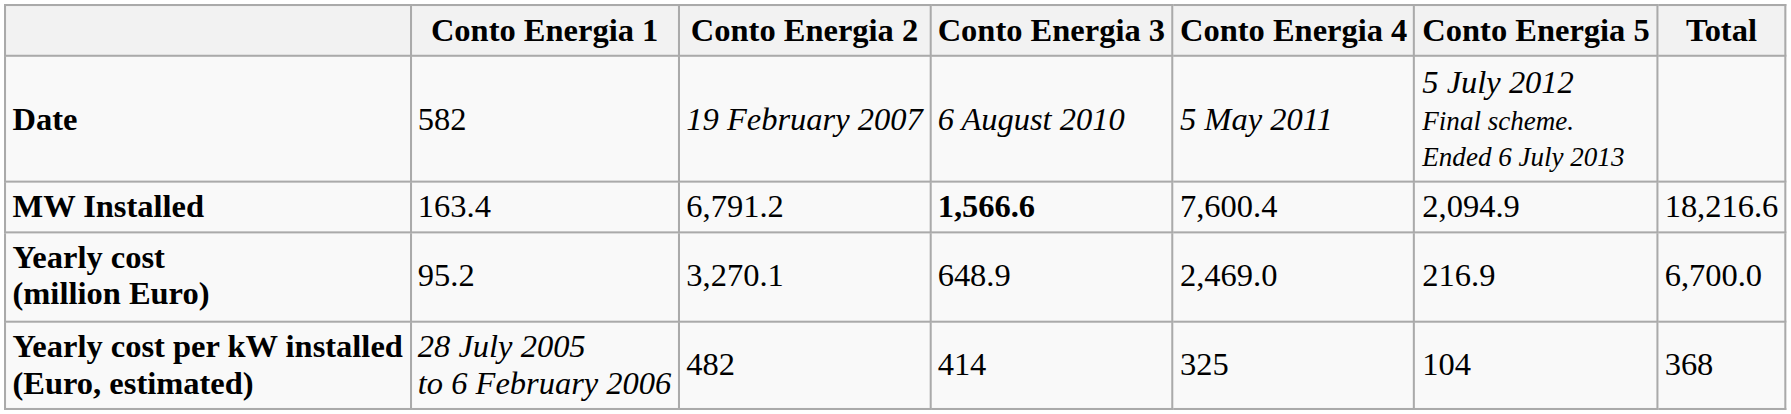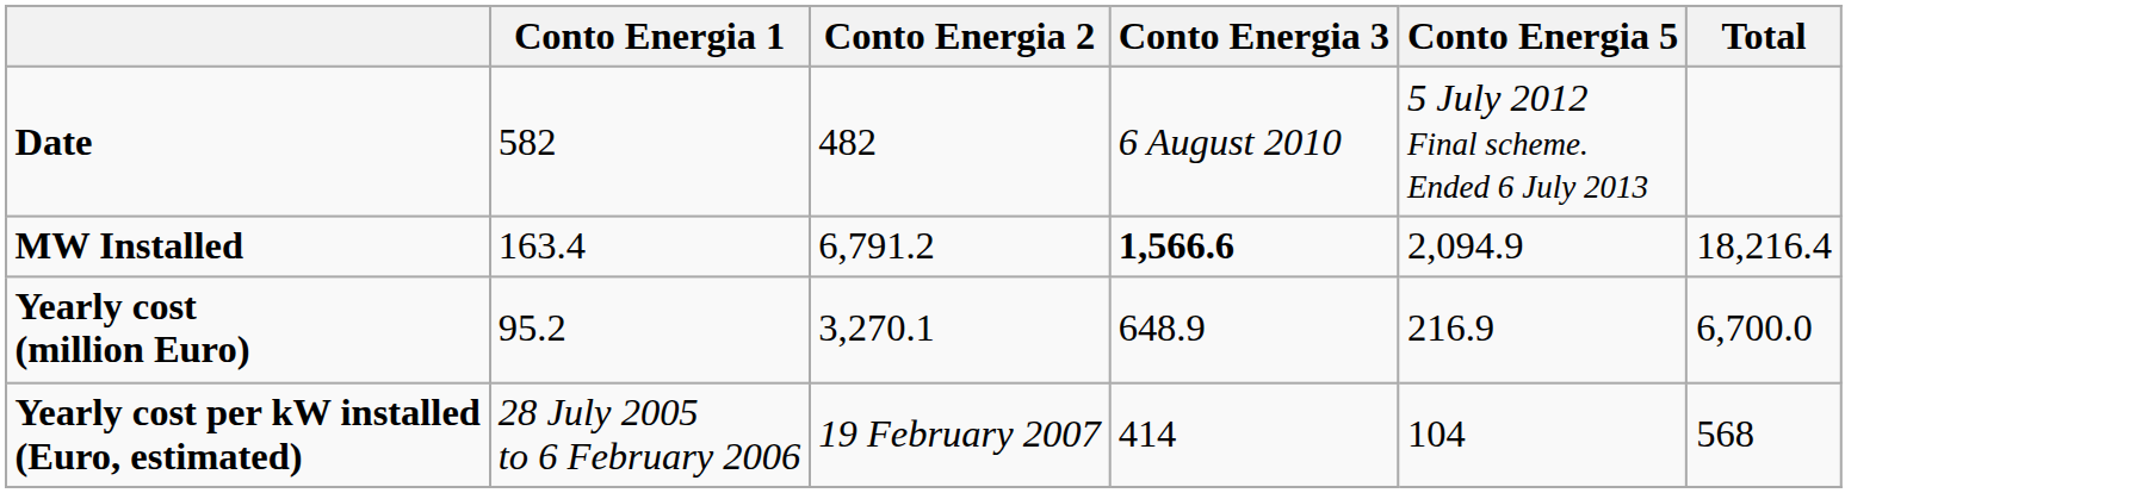 <table class="wikitable">
 <tr>
 <th></th>
 <th>Conto Energia 1</th>
 <th>Conto Energia 2</th>
 <th>Conto Energia 3</th>
-<th>Conto Energia 4</th>
 <th>Conto Energia 5</th>
 <th>Total</th>
 </tr>
 <tr>
 <td><strong>Date</strong></td>
 <td>582</td>
-<td><em>19 February 2007</em></td>
+<td>482</td>
 <td><em>6 August 2010</em></td>
-<td><em>5 May 2011</em></td>
 <td><em>5 July 2012</em><br><small><em>Final scheme.<br> Ended 6 July 2013</em></small></td>
 <td></td>
 </tr>
 <tr>
 <td><strong>MW Installed</strong></td>
 <td>163.4</td>
 <td>6,791.2</td>
 <td><strong>1,566.6</strong></td>
-<td>7,600.4</td>
 <td>2,094.9</td>
-<td>18,216.6</td>
+<td>18,216.4</td>
 </tr>
 <tr>
 <td><strong>Yearly cost</strong><br><strong>(million Euro)</strong></td>
 <td>95.2</td>
 <td>3,270.1</td>
 <td>648.9</td>
-<td>2,469.0</td>
 <td>216.9</td>
 <td>6,700.0</td>
 </tr>
 <tr>
 <td><strong>Yearly cost per kW installed</strong><br><strong>(Euro, estimated)</strong></td>
 <td><em>28 July 2005<br> to 6 February 2006</em></td>
-<td>482</td>
+<td><em>19 February 2007</em></td>
 <td>414</td>
-<td>325</td>
 <td>104</td>
-<td>368</td>
+<td>568</td>
 </tr>
 </table>
